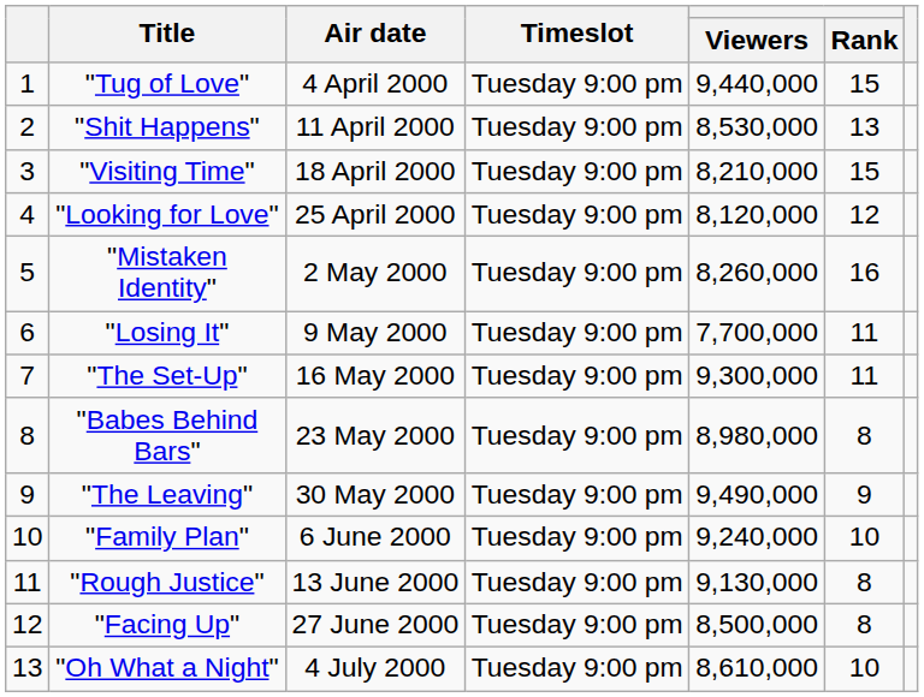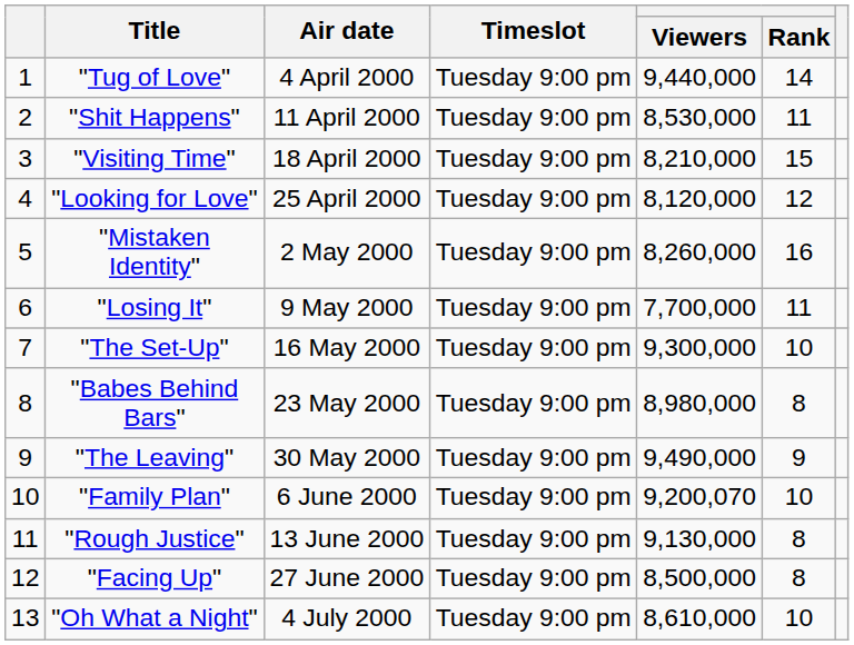 <table class="wikitable" style="text-align:center">
 <tr>
 <th rowspan="2"></th>
 <th width="130" rowspan="2">Title</th>
 <th rowspan="2">Air date</th>
 <th rowspan="2">Timeslot</th>
 <th colspan="2"></th>
 <th rowspan="2"></th>
 </tr>
 <tr>
 <th>Viewers</th>
 <th>Rank</th>
 </tr>
 <tr>
 <td>1</td>
 <td>"<a href='#'>Tug of Love</a>"</td>
 <td>4 April 2000</td>
 <td>Tuesday 9:00 pm</td>
 <td>9,440,000</td>
-<td>15</td>
+<td>14</td>
 <td></td>
 </tr>
 <tr>
 <td>2</td>
 <td>"<a href='#'>Shit Happens</a>"</td>
 <td>11 April 2000</td>
 <td>Tuesday 9:00 pm</td>
 <td>8,530,000</td>
-<td>13</td>
+<td>11</td>
 <td></td>
 </tr>
 <tr>
 <td>3</td>
 <td>"<a href='#'>Visiting Time</a>"</td>
 <td>18 April 2000</td>
 <td>Tuesday 9:00 pm</td>
 <td>8,210,000</td>
 <td>15</td>
 <td></td>
 </tr>
 <tr>
 <td>4</td>
 <td>"<a href='#'>Looking for Love</a>"</td>
 <td>25 April 2000</td>
 <td>Tuesday 9:00 pm</td>
 <td>8,120,000</td>
 <td>12</td>
 <td></td>
 </tr>
 <tr>
 <td>5</td>
 <td>"<a href='#'>Mistaken Identity</a>"</td>
 <td>2 May 2000</td>
 <td>Tuesday 9:00 pm</td>
 <td>8,260,000</td>
 <td>16</td>
 <td></td>
 </tr>
 <tr>
 <td>6</td>
 <td>"<a href='#'>Losing It</a>"</td>
 <td>9 May 2000</td>
 <td>Tuesday 9:00 pm</td>
 <td>7,700,000</td>
 <td>11</td>
 <td></td>
 </tr>
 <tr>
 <td>7</td>
 <td>"<a href='#'>The Set-Up</a>"</td>
 <td>16 May 2000</td>
 <td>Tuesday 9:00 pm</td>
 <td>9,300,000</td>
-<td>11</td>
+<td>10</td>
 <td></td>
 </tr>
 <tr>
 <td>8</td>
 <td>"<a href='#'>Babes Behind Bars</a>"</td>
 <td>23 May 2000</td>
 <td>Tuesday 9:00 pm</td>
 <td>8,980,000</td>
 <td>8</td>
 <td></td>
 </tr>
 <tr>
 <td>9</td>
 <td>"<a href='#'>The Leaving</a>"</td>
 <td>30 May 2000</td>
 <td>Tuesday 9:00 pm</td>
 <td>9,490,000</td>
 <td>9</td>
 <td></td>
 </tr>
 <tr>
 <td>10</td>
 <td>"<a href='#'>Family Plan</a>"</td>
 <td>6 June 2000</td>
 <td>Tuesday 9:00 pm</td>
-<td>9,240,000</td>
+<td>9,200,070</td>
 <td>10</td>
 <td></td>
 </tr>
 <tr>
 <td>11</td>
 <td>"<a href='#'>Rough Justice</a>"</td>
 <td>13 June 2000</td>
 <td>Tuesday 9:00 pm</td>
 <td>9,130,000</td>
 <td>8</td>
 <td></td>
 </tr>
 <tr>
 <td>12</td>
 <td>"<a href='#'>Facing Up</a>"</td>
 <td>27 June 2000</td>
 <td>Tuesday 9:00 pm</td>
 <td>8,500,000</td>
 <td>8</td>
 <td></td>
 </tr>
 <tr>
 <td>13</td>
 <td>"<a href='#'>Oh What a Night</a>"</td>
 <td>4 July 2000</td>
 <td>Tuesday 9:00 pm</td>
 <td>8,610,000</td>
 <td>10</td>
 <td></td>
 </tr>
 </table>
